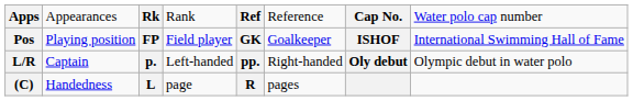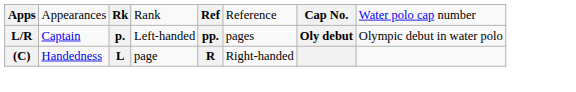 <table class="wikitable" style="text-align: left; font-size: 90%; margin-left: 1em;">
 <tr>
 <th>Apps</th>
 <td>Appearances</td>
 <th>Rk</th>
 <td>Rank</td>
 <th>Ref</th>
 <td>Reference</td>
 <th>Cap No.</th>
 <td><a href='#'>Water polo cap</a> number</td>
 </tr>
 <tr>
-<th>Pos</th>
-<td><a href='#'>Playing position</a></td>
-<th>FP</th>
-<td><a href='#'>Field player</a></td>
-<th>GK</th>
-<td><a href='#'>Goalkeeper</a></td>
-<th>ISHOF</th>
-<td><a href='#'>International Swimming Hall of Fame</a></td>
-</tr>
-<tr>
 <th>L/R</th>
 <td><a href='#'>Captain</a></td>
 <th>p.</th>
 <td>Left-handed</td>
 <th>pp.</th>
-<td>Right-handed</td>
+<td>pages</td>
 <th>Oly debut</th>
 <td>Olympic debut in water polo</td>
 </tr>
 <tr>
 <th>(C)</th>
 <td><a href='#'>Handedness</a></td>
 <th>L</th>
 <td>page</td>
 <th>R</th>
-<td>pages</td>
+<td>Right-handed</td>
 <th></th>
 <td></td>
 </tr>
 </table>
